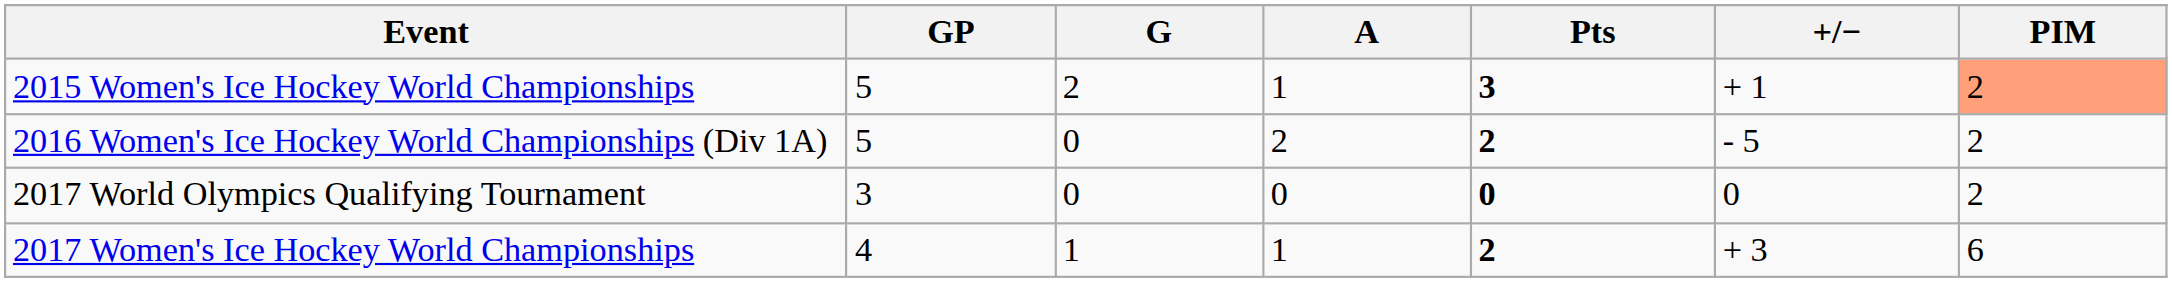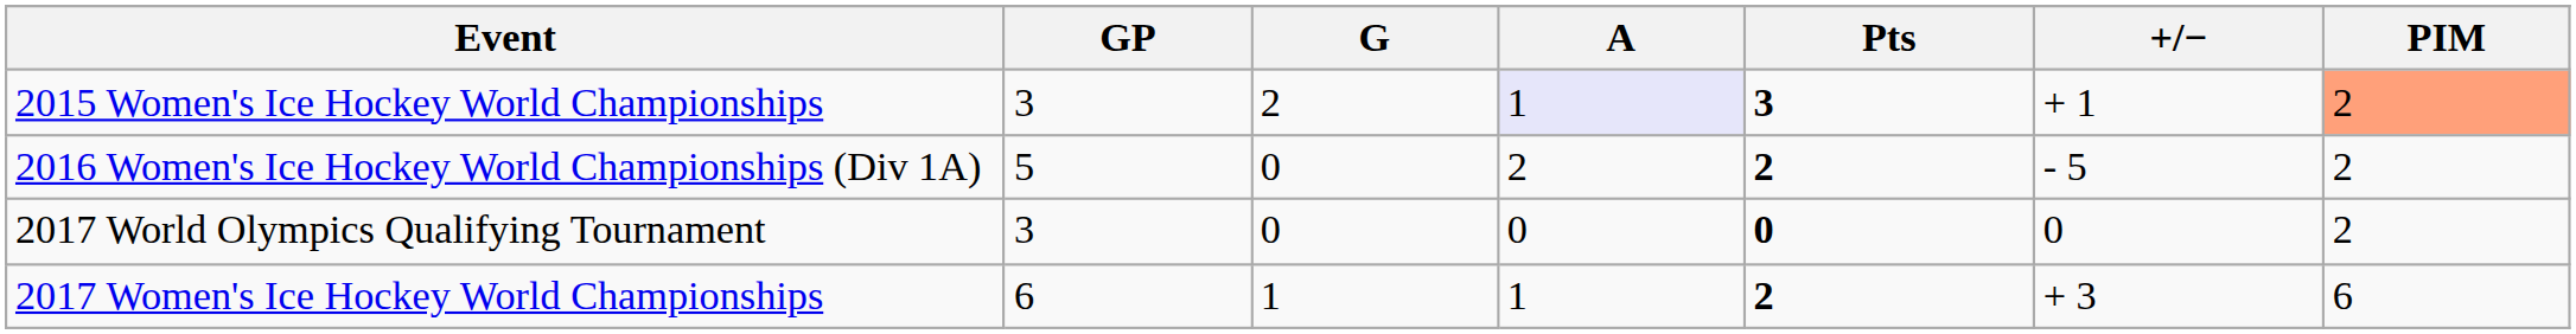 <table class="wikitable" width="80%">
 <tr align="center"  style="background:black;color:yellow;">
 </tr>
 <tr>
 <th style="width:225px;">Event</th>
 <th style="width:50px;">GP</th>
 <th style="width:50px;">G</th>
 <th style="width:50px;">A</th>
 <th style="width:60px;">Pts</th>
 <th style="width:60px;">+/−</th>
 <th style="width:50px;">PIM</th>
 </tr>
 <tr>
 <td style="text-align:left;"><a href='#'>2015 Women's Ice Hockey World Championships</a></td>
-<td>5</td>
+<td>3</td>
 <td>2</td>
-<td>1</td>
+<td style="background: lavender;">1</td>
 <td><strong>3</strong></td>
 <td>+ 1</td>
 <td style="background: lightsalmon;">2</td>
 </tr>
 <tr>
 <td style="text-align:left;"><a href='#'>2016 Women's Ice Hockey World Championships</a> (Div 1A)</td>
 <td>5</td>
 <td>0</td>
 <td>2</td>
 <td><strong>2</strong></td>
 <td>- 5</td>
 <td>2</td>
 </tr>
 <tr>
 <td style="text-align:left;">2017 World Olympics Qualifying Tournament</td>
 <td>3</td>
 <td>0</td>
 <td>0</td>
 <td><strong>0</strong></td>
 <td>0</td>
 <td>2</td>
 </tr>
 <tr>
 <td style="text-align:left;"><a href='#'>2017 Women's Ice Hockey World Championships</a></td>
-<td>4</td>
+<td>6</td>
 <td>1</td>
 <td>1</td>
 <td><strong>2</strong></td>
 <td>+ 3</td>
 <td>6</td>
 </tr>
 </table>
